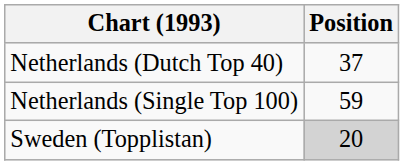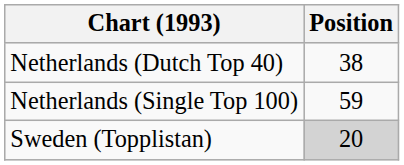 <table class="wikitable sortable">
 <tr>
 <th>Chart (1993)</th>
 <th>Position</th>
 </tr>
 <tr>
 <td>Netherlands (Dutch Top 40)</td>
-<td align="center">37</td>
+<td align="center">38</td>
 </tr>
 <tr>
 <td>Netherlands (Single Top 100)</td>
 <td align="center">59</td>
 </tr>
 <tr>
 <td>Sweden (Topplistan)</td>
 <td align="center" style="background: lightgrey;">20</td>
 </tr>
 </table>
